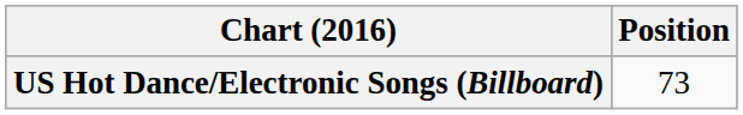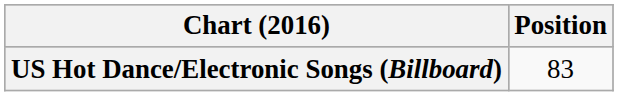 <table class="wikitable plainrowheaders" style="text-align:center;">
 <tr>
 <th scope="col">Chart (2016)</th>
 <th scope="col">Position</th>
 </tr>
 <tr>
 <th scope="row">US Hot Dance/Electronic Songs (<em>Billboard</em>)</th>
-<td>73</td>
+<td>83</td>
 </tr>
 </table>
